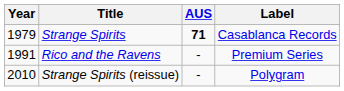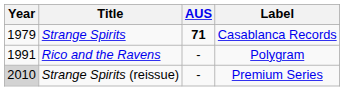 <table class="wikitable">
 <tr>
 <th style="text-align: center;">Year</th>
 <th style="text-align: center;">Title</th>
 <th style="text-align: center;"><a href='#'>AUS</a></th>
 <th style="text-align: center;">Label</th>
 </tr>
 <tr>
 <td style="text-align: center;">1979</td>
 <td><em><a href='#'>Strange Spirits</a></em></td>
 <td style="text-align: center;"><strong>71</strong></td>
 <td style="text-align: center;"><a href='#'>Casablanca Records</a></td>
 </tr>
 <tr>
 <td style="text-align: center;">1991</td>
 <td><em><a href='#'>Rico and the Ravens</a></em></td>
 <td style="text-align: center;">-</td>
+<td style="text-align: center;"><a href='#'>Polygram</a></td>
+</tr>
+<tr>
+<td style="background: lightgrey; text-align: center;">2010</td>
+<td><em>Strange Spirits</em> (reissue)</td>
+<td style="text-align: center;">-</td>
 <td style="text-align: center;"><a href='#'>Premium Series</a></td>
 </tr>
-<tr>
-<td style="text-align: center;">2010</td>
-<td><em>Strange Spirits</em> (reissue)</td>
-<td style="text-align: center;">-</td>
-<td style="text-align: center;"><a href='#'>Polygram</a></td>
-</tr>
 </table>
